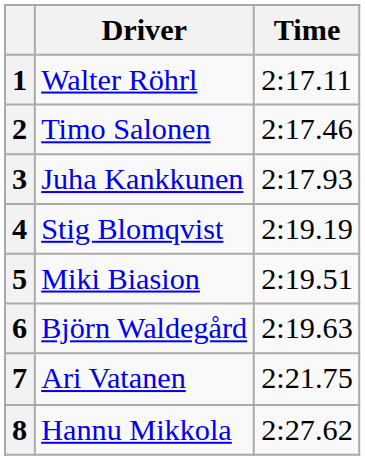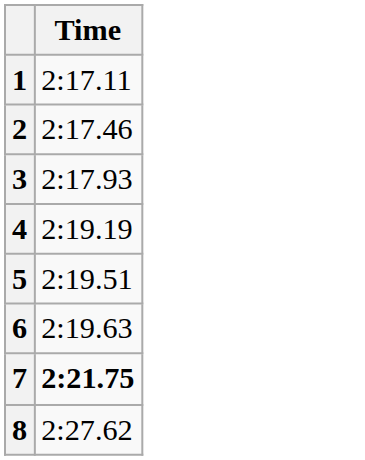 <table class="wikitable" style="font-size:95%">
 <tr>
 <th></th>
-<th>Driver</th>
 <th>Time</th>
 </tr>
 <tr>
 <th>1</th>
-<td> <a href='#'>Walter Röhrl</a></td>
 <td>2:17.11</td>
 </tr>
 <tr>
 <th>2</th>
-<td> <a href='#'>Timo Salonen</a></td>
 <td>2:17.46</td>
 </tr>
 <tr>
 <th>3</th>
-<td> <a href='#'>Juha Kankkunen</a></td>
 <td>2:17.93</td>
 </tr>
 <tr>
 <th>4</th>
-<td> <a href='#'>Stig Blomqvist</a></td>
 <td>2:19.19</td>
 </tr>
 <tr>
 <th>5</th>
-<td> <a href='#'>Miki Biasion</a></td>
 <td>2:19.51</td>
 </tr>
 <tr>
 <th>6</th>
-<td> <a href='#'>Björn Waldegård</a></td>
 <td>2:19.63</td>
 </tr>
 <tr>
 <th>7</th>
-<td> <a href='#'>Ari Vatanen</a></td>
-<td>2:21.75</td>
+<td><strong>2:21.75</strong></td>
 </tr>
 <tr>
 <th>8</th>
-<td> <a href='#'>Hannu Mikkola</a></td>
 <td>2:27.62</td>
 </tr>
 </table>
